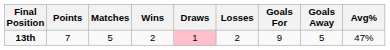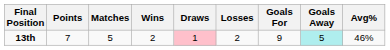 <table class="wikitable" style="font-size: 95%; text-align: center;">
 <tr>
 <th width=60>Final Position</th>
 <th width=60>Points</th>
 <th width=60>Matches</th>
 <th width=60>Wins</th>
 <th width=60>Draws</th>
 <th width=60>Losses</th>
 <th width=60>Goals For</th>
 <th width=60>Goals Away</th>
 <th width=60>Avg%</th>
 </tr>
 <tr>
 <td><strong>13th</strong></td>
 <td>7</td>
 <td>5</td>
 <td>2</td>
 <td style="background: pink;">1</td>
 <td>2</td>
 <td>9</td>
-<td>5</td>
-<td>47%</td>
+<td style="background: paleturquoise;">5</td>
+<td>46%</td>
 </tr>
 </table>
